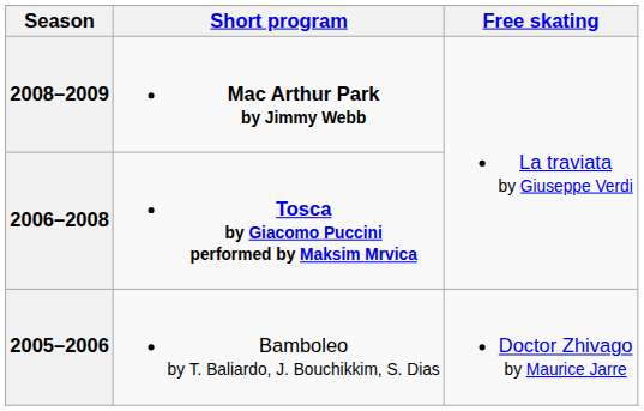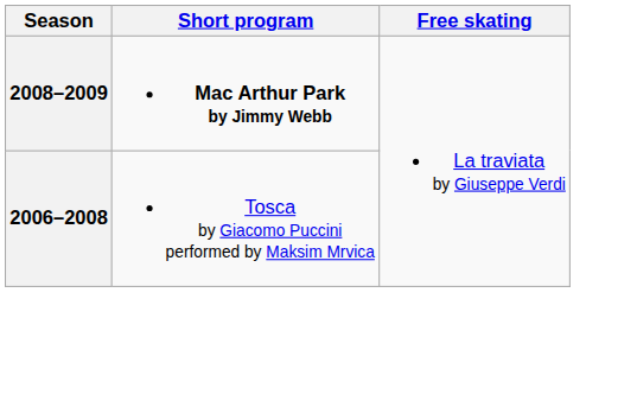 <table class=wikitable style=text-align:center>
 <tr>
 <th>Season</th>
 <th><a href='#'>Short program</a></th>
 <th><a href='#'>Free skating</a></th>
 </tr>
 <tr>
 <th>2008–2009 <br> </th>
 <td><strong><br><ul><li>Mac Arthur Park <br><small> by Jimmy Webb </small></li></ul></strong></td>
 <td rowspan=2><br><ul><li><a href='#'>La traviata</a> <br><small> by <a href='#'>Giuseppe Verdi</a> </small></li></ul></td>
 </tr>
 <tr>
 <th>2006–2008 <br> </th>
-<td><strong><br><ul><li><a href='#'>Tosca</a> <br><small> by <a href='#'>Giacomo Puccini</a> <br> performed by <a href='#'>Maksim Mrvica</a> </small></li></ul></strong></td>
-</tr>
-<tr>
-<th>2005–2006 <br> </th>
-<td><br><ul><li>Bamboleo <br><small> by T. Baliardo, J. Bouchikkim, S. Dias </small></li></ul></td>
-<td><br><ul><li><a href='#'>Doctor Zhivago</a> <br><small> by <a href='#'>Maurice Jarre</a> </small></li></ul></td>
+<td><br><ul><li><a href='#'>Tosca</a> <br><small> by <a href='#'>Giacomo Puccini</a> <br> performed by <a href='#'>Maksim Mrvica</a> </small></li></ul></td>
 </tr>
 </table>
